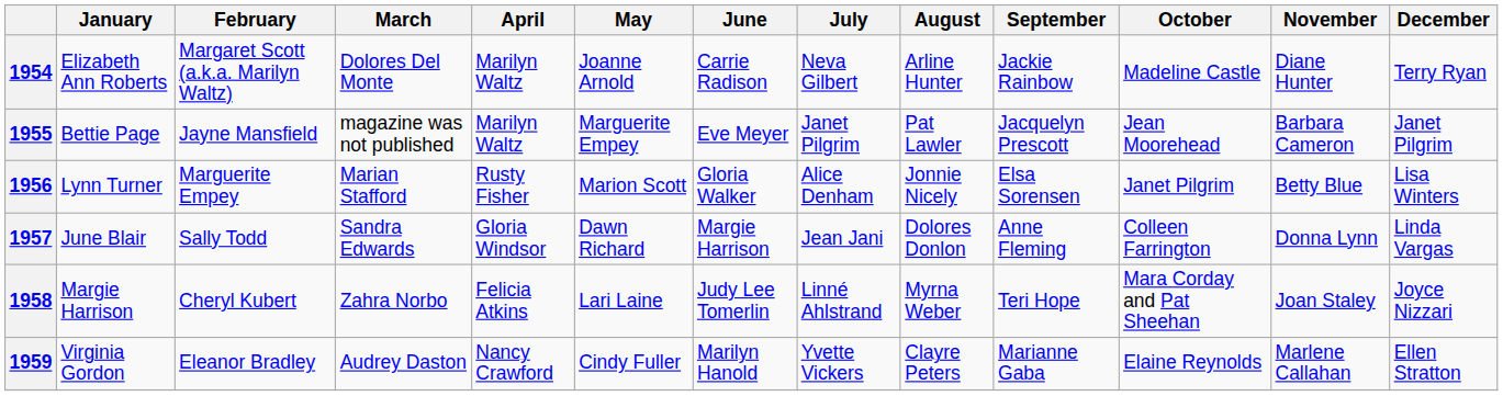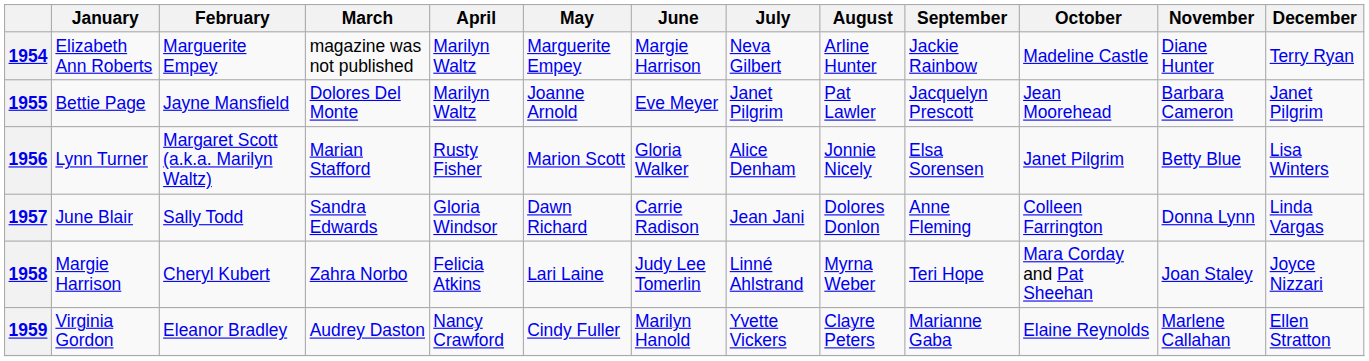 <table class="wikitable">
 <tr>
 <th> </th>
 <th>January</th>
 <th>February</th>
 <th>March</th>
 <th>April</th>
 <th>May</th>
 <th>June</th>
 <th>July</th>
 <th>August</th>
 <th>September</th>
 <th>October</th>
 <th>November</th>
 <th>December</th>
 </tr>
 <tr>
 <th><a href='#'>1954</a></th>
 <td><a href='#'>Elizabeth Ann Roberts</a></td>
-<td><a href='#'>Margaret Scott (a.k.a. Marilyn Waltz)</a></td>
-<td><a href='#'>Dolores Del Monte</a></td>
+<td><a href='#'>Marguerite Empey</a></td>
+<td>magazine was not published</td>
 <td><a href='#'>Marilyn Waltz</a></td>
-<td><a href='#'>Joanne Arnold</a></td>
-<td><a href='#'>Carrie Radison</a></td>
+<td><a href='#'>Marguerite Empey</a></td>
+<td><a href='#'>Margie Harrison</a></td>
 <td><a href='#'>Neva Gilbert</a></td>
 <td><a href='#'>Arline Hunter</a></td>
 <td><a href='#'>Jackie Rainbow</a></td>
 <td><a href='#'>Madeline Castle</a></td>
 <td><a href='#'>Diane Hunter</a></td>
 <td><a href='#'>Terry Ryan</a></td>
 </tr>
 <tr>
 <th><a href='#'>1955</a></th>
 <td><a href='#'>Bettie Page</a></td>
 <td><a href='#'>Jayne Mansfield</a></td>
-<td>magazine was not published</td>
+<td><a href='#'>Dolores Del Monte</a></td>
 <td><a href='#'>Marilyn Waltz</a></td>
-<td><a href='#'>Marguerite Empey</a></td>
+<td><a href='#'>Joanne Arnold</a></td>
 <td><a href='#'>Eve Meyer</a></td>
 <td><a href='#'>Janet Pilgrim</a></td>
 <td><a href='#'>Pat Lawler</a></td>
 <td><a href='#'>Jacquelyn Prescott</a></td>
 <td><a href='#'>Jean Moorehead</a></td>
 <td><a href='#'>Barbara Cameron</a></td>
 <td><a href='#'>Janet Pilgrim</a></td>
 </tr>
 <tr>
 <th><a href='#'>1956</a></th>
 <td><a href='#'>Lynn Turner</a></td>
-<td><a href='#'>Marguerite Empey</a></td>
+<td><a href='#'>Margaret Scott (a.k.a. Marilyn Waltz)</a></td>
 <td><a href='#'>Marian Stafford</a></td>
 <td><a href='#'>Rusty Fisher</a></td>
 <td><a href='#'>Marion Scott</a></td>
 <td><a href='#'>Gloria Walker</a></td>
 <td><a href='#'>Alice Denham</a></td>
 <td><a href='#'>Jonnie Nicely</a></td>
 <td><a href='#'>Elsa Sorensen</a></td>
 <td><a href='#'>Janet Pilgrim</a></td>
 <td><a href='#'>Betty Blue</a></td>
 <td><a href='#'>Lisa Winters</a></td>
 </tr>
 <tr>
 <th><a href='#'>1957</a></th>
 <td><a href='#'>June Blair</a></td>
 <td><a href='#'>Sally Todd</a></td>
 <td><a href='#'>Sandra Edwards</a></td>
 <td><a href='#'>Gloria Windsor</a></td>
 <td><a href='#'>Dawn Richard</a></td>
-<td><a href='#'>Margie Harrison</a></td>
+<td><a href='#'>Carrie Radison</a></td>
 <td><a href='#'>Jean Jani</a></td>
 <td><a href='#'>Dolores Donlon</a></td>
 <td><a href='#'>Anne Fleming</a></td>
 <td><a href='#'>Colleen Farrington</a></td>
 <td><a href='#'>Donna Lynn</a></td>
 <td><a href='#'>Linda Vargas</a></td>
 </tr>
 <tr>
 <th><a href='#'>1958</a></th>
 <td><a href='#'>Margie Harrison</a></td>
 <td><a href='#'>Cheryl Kubert</a></td>
 <td><a href='#'>Zahra Norbo</a></td>
 <td><a href='#'>Felicia Atkins</a></td>
 <td><a href='#'>Lari Laine</a></td>
 <td><a href='#'>Judy Lee Tomerlin</a></td>
 <td><a href='#'>Linné Ahlstrand</a></td>
 <td><a href='#'>Myrna Weber</a></td>
 <td><a href='#'>Teri Hope</a></td>
 <td><a href='#'>Mara Corday</a> and <a href='#'>Pat Sheehan</a></td>
 <td><a href='#'>Joan Staley</a></td>
 <td><a href='#'>Joyce Nizzari</a></td>
 </tr>
 <tr>
 <th><a href='#'>1959</a></th>
 <td><a href='#'>Virginia Gordon</a></td>
 <td><a href='#'>Eleanor Bradley</a></td>
 <td><a href='#'>Audrey Daston</a></td>
 <td><a href='#'>Nancy Crawford</a></td>
 <td><a href='#'>Cindy Fuller</a></td>
 <td><a href='#'>Marilyn Hanold</a></td>
 <td><a href='#'>Yvette Vickers</a></td>
 <td><a href='#'>Clayre Peters</a></td>
 <td><a href='#'>Marianne Gaba</a></td>
 <td><a href='#'>Elaine Reynolds</a></td>
 <td><a href='#'>Marlene Callahan</a></td>
 <td> <a href='#'>Ellen Stratton</a></td>
 </tr>
 <tr>
 </tr>
 </table>
